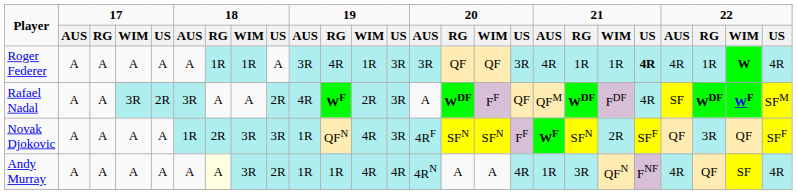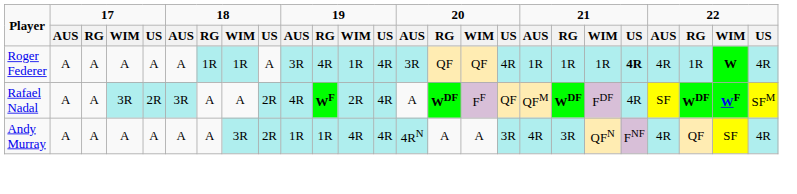 <table class="wikitable" style="text-align:center;font-size:97%">
 <tr>
 <td colspan="1" rowspan="2"><strong>Player</strong></td>
 <td colspan=4><strong>17</strong></td>
 <td colspan=4><strong>18</strong></td>
 <td colspan=4><strong>19</strong></td>
 <td colspan=4><strong>20</strong></td>
 <td colspan=4><strong>21</strong></td>
 <td colspan=4><strong>22</strong></td>
 </tr>
 <tr>
 <th width="25">AUS</th>
 <th width="25">RG</th>
 <th width="25">WIM</th>
 <th width="25">US</th>
 <th width="25">AUS</th>
 <th width="25">RG</th>
 <th width="25">WIM</th>
 <th width="25">US</th>
 <th width="25">AUS</th>
 <th width="25">RG</th>
 <th width="25">WIM</th>
 <th width="25">US</th>
 <th width="25">AUS</th>
 <th width="25">RG</th>
 <th width="25">WIM</th>
 <th width="25">US</th>
 <th width="25">AUS</th>
 <th width="25">RG</th>
 <th width="25">WIM</th>
 <th width="25">US</th>
 <th width="25">AUS</th>
 <th width="25">RG</th>
 <th width="25">WIM</th>
 <th width="25">US</th>
 </tr>
 <tr>
 <td style="text-align:left"> <a href='#'>Roger Federer</a></td>
 <td>A</td>
 <td>A</td>
 <td>A</td>
 <td>A</td>
 <td>A</td>
 <td style="background-color:#afeeee">1R</td>
 <td style="background-color:#afeeee">1R</td>
 <td>A</td>
 <td style="background-color:#afeeee">3R</td>
 <td style="background-color:#afeeee">4R</td>
 <td style="background-color:#afeeee">1R</td>
-<td style="background-color:#afeeee">3R</td>
+<td style="background-color:#afeeee">4R</td>
 <td style="background-color:#afeeee">3R</td>
 <td style="background-color:#FFECB2">QF</td>
 <td style="background-color:#FFECB2">QF</td>
-<td style="background-color:#afeeee">3R</td>
 <td style="background-color:#afeeee">4R</td>
+<td style="background-color:#afeeee">1R</td>
 <td style="background-color:#afeeee">1R</td>
 <td style="background-color:#afeeee">1R</td>
 <td style="background-color:#afeeee"><strong>4R</strong></td>
 <td style="background-color:#afeeee">4R</td>
 <td style="background-color:#afeeee">1R</td>
 <td style="background-color:lime"><strong>W</strong></td>
 <td style="background-color:#afeeee">4R</td>
 </tr>
 <tr>
 <td style="text-align:left"> <a href='#'>Rafael Nadal</a></td>
 <td>A</td>
 <td>A</td>
 <td style="background-color:#afeeee">3R</td>
 <td style="background-color:#afeeee">2R</td>
 <td style="background-color:#afeeee">3R</td>
 <td>A</td>
 <td>A</td>
 <td style="background-color:#afeeee">2R</td>
 <td style="background-color:#afeeee">4R</td>
 <td style="background-color:lime"><strong>W<sup>F</sup></strong></td>
 <td style="background-color:#afeeee">2R</td>
-<td style="background-color:#afeeee">3R</td>
+<td style="background-color:#afeeee">4R</td>
 <td>A</td>
 <td style="background-color:lime"><strong>W<sup>DF</sup></strong></td>
 <td style="background-color:thistle">F<sup>F</sup></td>
 <td style="background-color:#FFECB2">QF</td>
 <td style="background-color:#FFECB2">QF<sup>M</sup></td>
 <td style="background-color:lime"><strong>W<sup>DF</sup></strong></td>
 <td style="background-color:thistle">F<sup>DF</sup></td>
 <td style="background-color:#afeeee">4R</td>
 <td style="background-color:yellow">SF</td>
 <td style="background-color:lime"><strong>W<sup>DF</sup></strong></td>
 <td style="background-color:lime"><strong><a href='#'>W</a><sup>F</sup></strong></td>
 <td style="background-color:yellow">SF<sup>M</sup></td>
 </tr>
 <tr>
-<td style="text-align:left"> <a href='#'>Novak Djokovic</a></td>
-<td>A</td>
-<td>A</td>
-<td>A</td>
-<td>A</td>
-<td style="background-color:#afeeee">1R</td>
-<td style="background-color:#afeeee">2R</td>
-<td style="background-color:#afeeee">3R</td>
-<td style="background-color:#afeeee">3R</td>
-<td style="background-color:#afeeee">1R</td>
-<td style="background-color:#FFECB2">QF<sup>N</sup></td>
-<td style="background-color:#afeeee">4R</td>
-<td style="background-color:#afeeee">3R</td>
-<td style="background-color:#afeeee">4R<sup>F</sup></td>
-<td style="background-color:yellow">SF<sup>N</sup></td>
-<td style="background-color:yellow">SF<sup>N</sup></td>
-<td style="background-color:thistle">F<sup>F</sup></td>
-<td style="background-color:lime"><strong>W<sup>F</sup></strong></td>
-<td style="background-color:yellow">SF<sup>N</sup></td>
-<td style="background-color:#afeeee">2R</td>
-<td style="background-color:yellow">SF<sup>F</sup></td>
-<td style="background-color:#FFECB2">QF</td>
-<td style="background-color:#afeeee">3R</td>
-<td style="background-color:#FFECB2">QF</td>
-<td style="background-color:yellow">SF<sup>F</sup></td>
-</tr>
-<tr>
 <td style="text-align:left"> <a href='#'>Andy Murray</a></td>
 <td>A</td>
 <td>A</td>
 <td>A</td>
 <td>A</td>
 <td>A</td>
-<td style="background: lightyellow;">A</td>
+<td>A</td>
 <td style="background-color:#afeeee">3R</td>
 <td style="background-color:#afeeee">2R</td>
 <td style="background-color:#afeeee">1R</td>
 <td style="background-color:#afeeee">1R</td>
 <td style="background-color:#afeeee">4R</td>
 <td style="background-color:#afeeee">4R</td>
 <td style="background-color:#afeeee">4R<sup>N</sup></td>
 <td>A</td>
 <td>A</td>
+<td style="background-color:#afeeee">3R</td>
 <td style="background-color:#afeeee">4R</td>
-<td style="background-color:#afeeee">1R</td>
 <td style="background-color:#afeeee">3R</td>
 <td style="background-color:#FFECB2">QF<sup>N</sup></td>
 <td style="background-color:thistle">F<sup>NF</sup></td>
 <td style="background-color:#afeeee">4R</td>
 <td style="background-color:#FFECB2">QF</td>
 <td style="background-color:yellow">SF</td>
 <td style="background-color:#afeeee">4R</td>
 </tr>
 </table>
